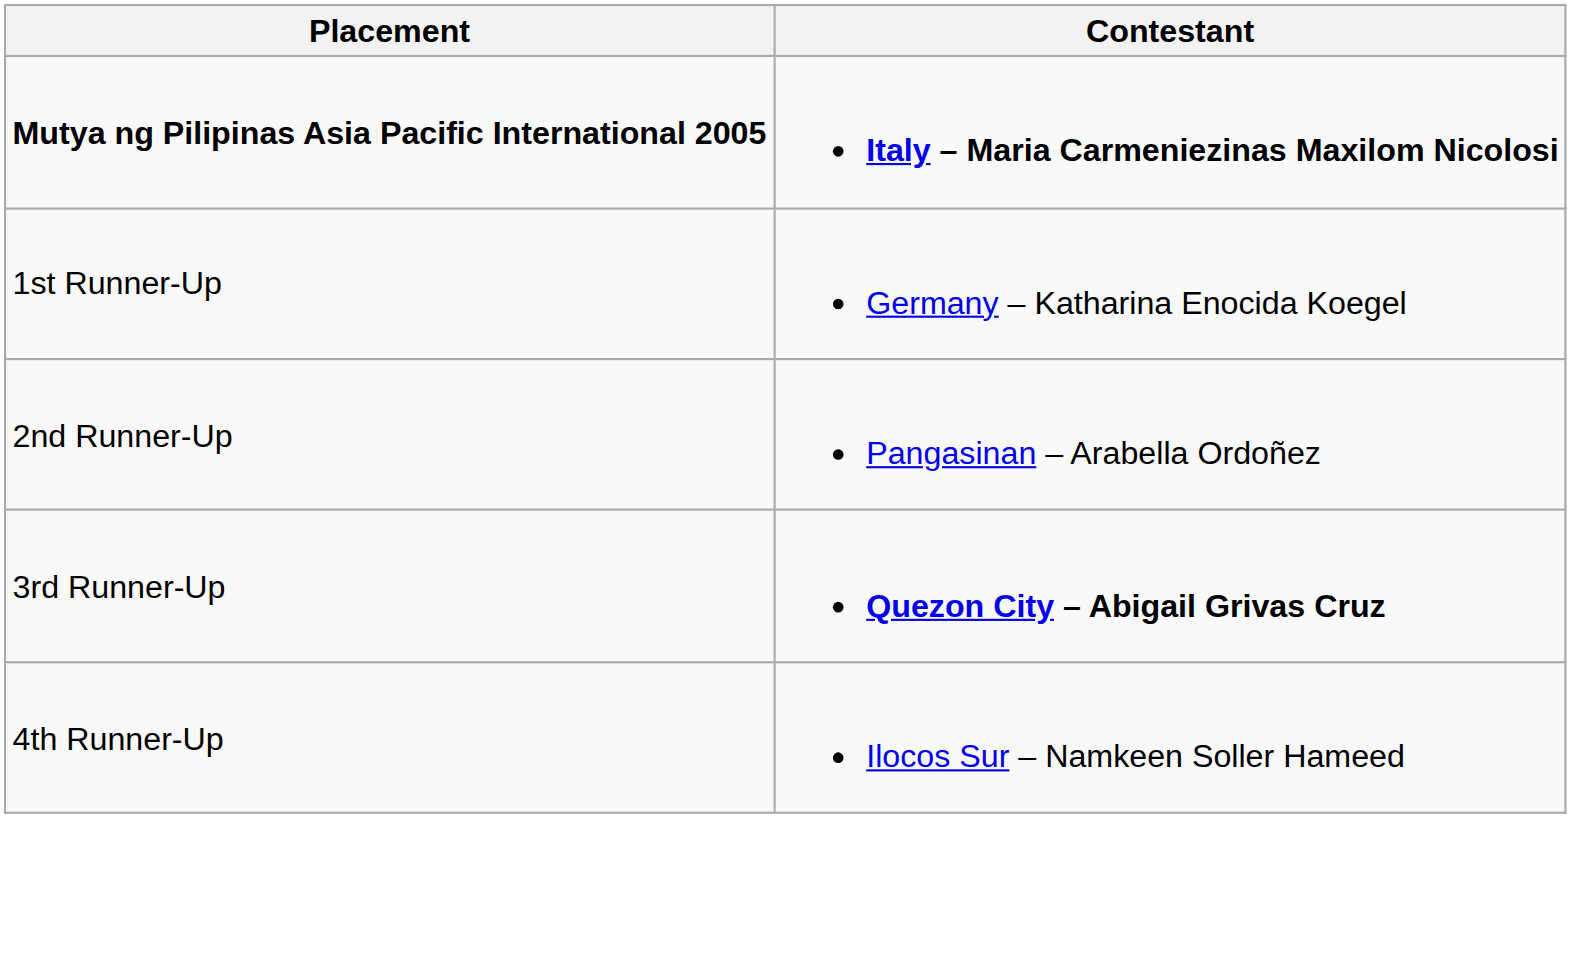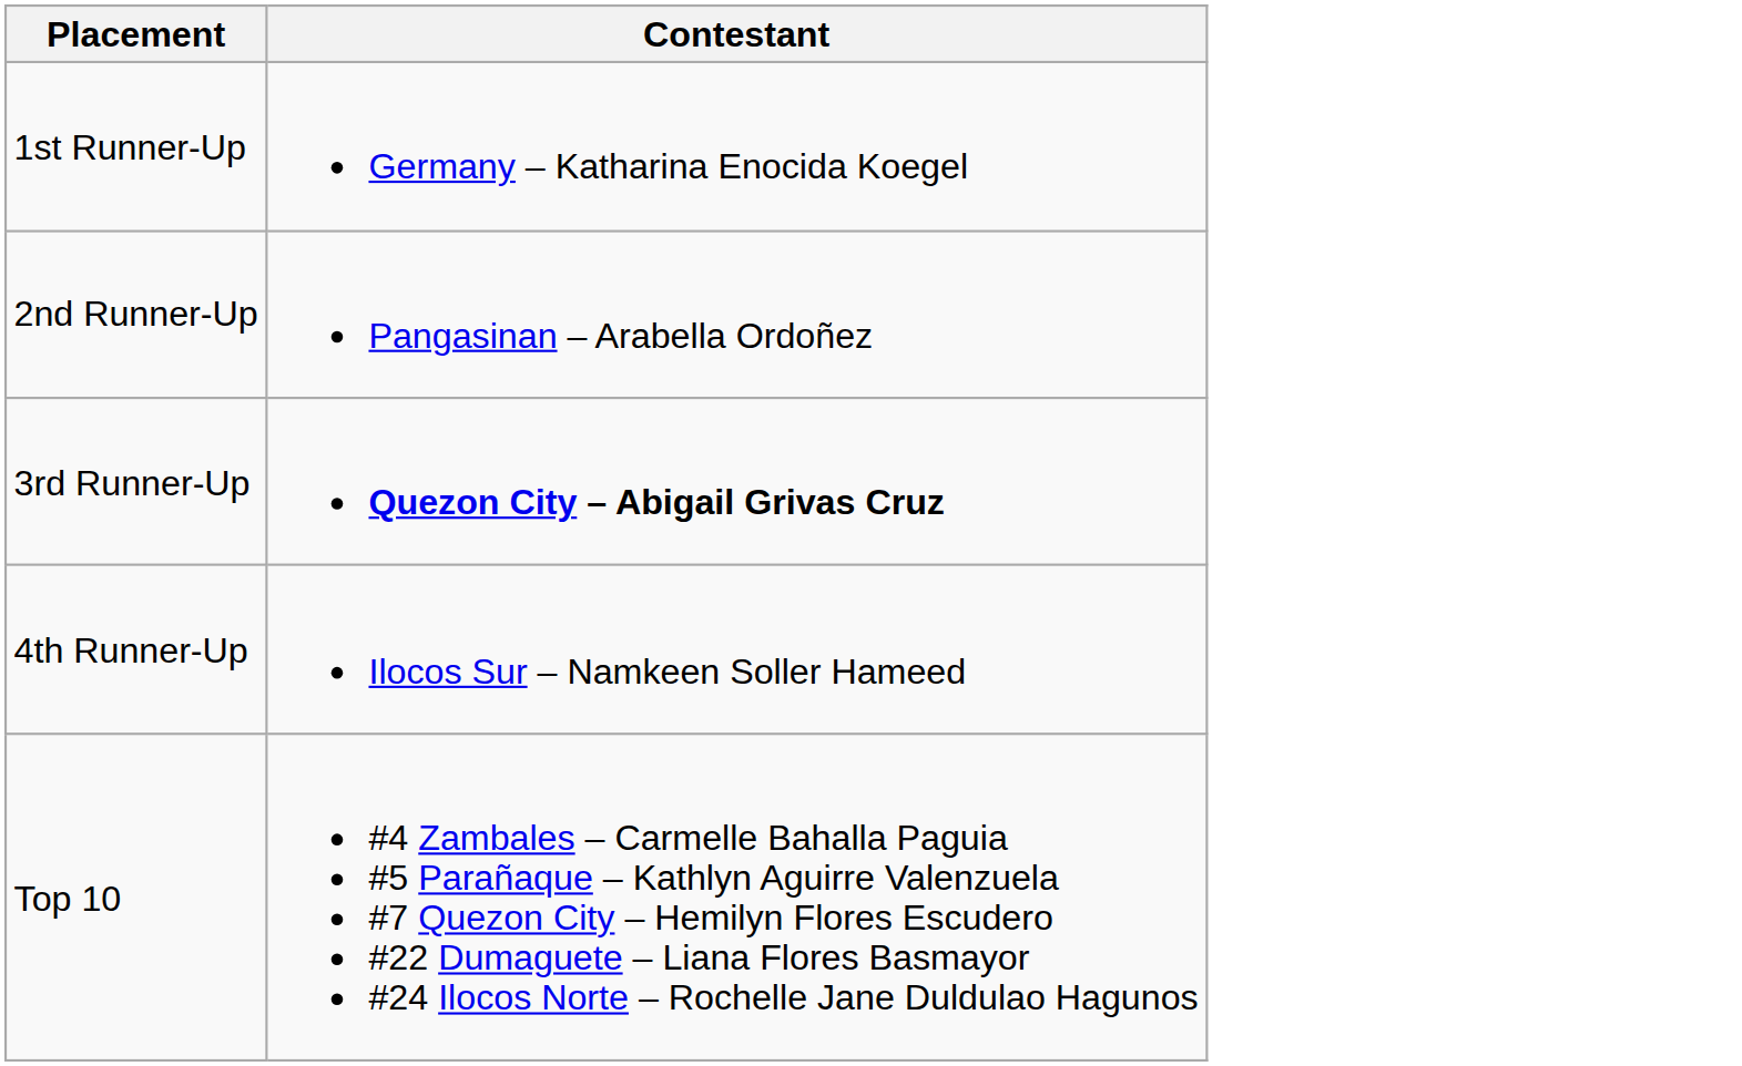 <table class="wikitable sortable" style="font-size: 95%;">
 <tr>
 <th>Placement</th>
 <th>Contestant</th>
-</tr>
-<tr>
-<td><strong>Mutya ng Pilipinas Asia Pacific International 2005</strong></td>
-<td><br><ul><li><strong><a href='#'>Italy</a> – Maria Carmeniezinas Maxilom Nicolosi</strong></li></ul></td>
 </tr>
 <tr>
 <td>1st Runner-Up</td>
 <td><br><ul><li><a href='#'>Germany</a> – Katharina Enocida Koegel</li></ul></td>
 </tr>
 <tr>
 <td>2nd Runner-Up</td>
 <td><br><ul><li><a href='#'>Pangasinan</a> – Arabella Ordoñez</li></ul></td>
 </tr>
 <tr>
 <td>3rd Runner-Up</td>
 <td><strong><br><ul><li><a href='#'>Quezon City</a> – Abigail Grivas Cruz</li></ul></strong></td>
 </tr>
 <tr>
 <td>4th Runner-Up</td>
 <td><br><ul><li><a href='#'>Ilocos Sur</a> – Namkeen Soller Hameed</li></ul></td>
 </tr>
+<tr>
+<td>Top 10</td>
+<td><br><ul><li>#4 <a href='#'>Zambales</a> – Carmelle Bahalla Paguia</li><li>#5 <a href='#'>Parañaque</a> – Kathlyn Aguirre Valenzuela</li><li>#7 <a href='#'>Quezon City</a> – Hemilyn Flores Escudero</li><li>#22 <a href='#'>Dumaguete</a> – Liana Flores Basmayor</li><li>#24 <a href='#'>Ilocos Norte</a> – Rochelle Jane Duldulao Hagunos</li></ul></td>
+</tr>
 </table>
